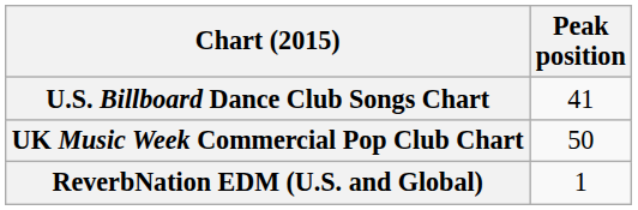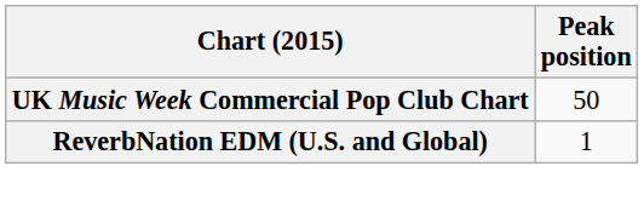 <table class="wikitable plainrowheaders sortable" style="text-align:center;">
 <tr>
 <th scope="col">Chart (2015)</th>
 <th scope="col">Peak<br>position</th>
-</tr>
-<tr>
-<th scope="row">U.S. <em>Billboard</em> Dance Club Songs Chart</th>
-<td style="text-align:center;">41</td>
 </tr>
 <tr>
 <th scope="row">UK <em>Music Week</em> Commercial Pop Club Chart</th>
 <td style="text-align:center;">50</td>
 </tr>
 <tr>
 <th scope="row">ReverbNation EDM (U.S. and Global)</th>
 <td style="text-align:center;">1</td>
 </tr>
 </table>
